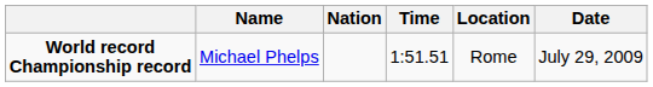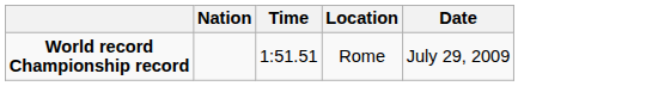 <table class=wikitable style=text-align:center>
 <tr>
 <th></th>
-<th>Name</th>
 <th>Nation</th>
 <th>Time</th>
 <th>Location</th>
 <th>Date</th>
 </tr>
 <tr>
 <td><strong>World record</strong> <br> <strong>Championship record</strong></td>
-<td><a href='#'>Michael Phelps</a></td>
 <td></td>
 <td align=left>1:51.51</td>
 <td>Rome</td>
 <td>July 29, 2009</td>
 </tr>
 </table>
